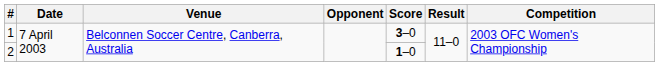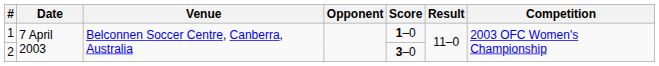 <table class="wikitable" style=font-size:100%>
 <tr>
 <th>#</th>
 <th>Date</th>
 <th>Venue</th>
 <th>Opponent</th>
 <th>Score</th>
 <th>Result</th>
 <th>Competition</th>
 </tr>
 <tr>
 <td>1</td>
 <td rowspan=2>7 April 2003</td>
 <td rowspan=2><a href='#'>Belconnen Soccer Centre</a>, <a href='#'>Canberra</a>, <a href='#'>Australia</a></td>
 <td rowspan=2></td>
-<td align="center"><strong>3</strong>–0</td>
+<td align="center"><strong>1</strong>–0</td>
 <td align="center"; rowspan=2>11–0</td>
 <td rowspan=2><a href='#'>2003 OFC Women's Championship</a></td>
 </tr>
 <tr>
 <td>2</td>
-<td align="center"><strong>1</strong>–0</td>
+<td align="center"><strong>3</strong>–0</td>
 </tr>
 </table>
